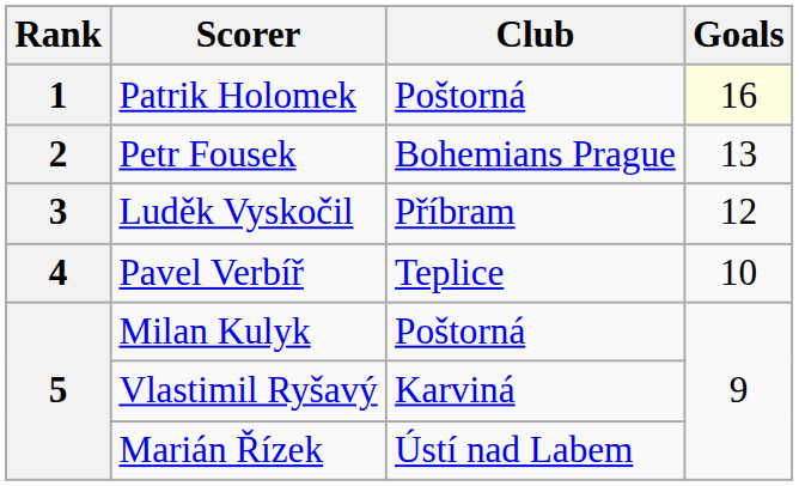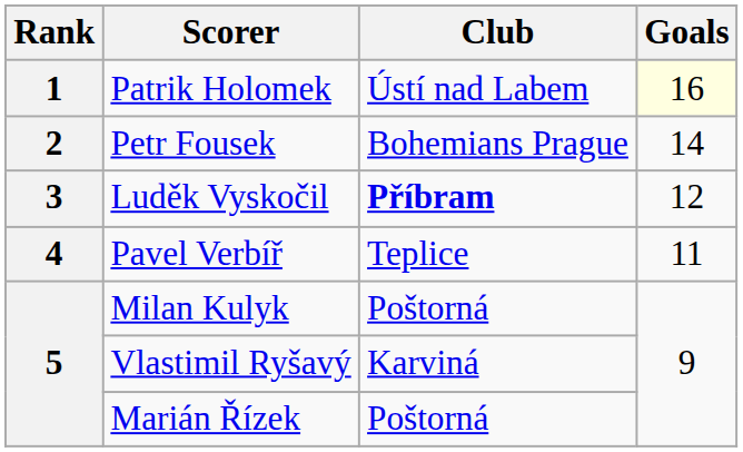 <table class="wikitable" style="text-align:center">
 <tr>
 <th>Rank</th>
 <th>Scorer</th>
 <th>Club</th>
 <th>Goals</th>
 </tr>
 <tr>
 <th>1</th>
 <td align="left"> <a href='#'>Patrik Holomek</a></td>
-<td align="left"><a href='#'>Poštorná</a></td>
+<td align="left"><a href='#'>Ústí nad Labem</a></td>
 <td style="background: lightyellow;">16</td>
 </tr>
 <tr>
 <th>2</th>
 <td align="left"> <a href='#'>Petr Fousek</a></td>
 <td align="left"><a href='#'>Bohemians Prague</a></td>
-<td>13</td>
+<td>14</td>
 </tr>
 <tr>
 <th>3</th>
 <td align="left"> <a href='#'>Luděk Vyskočil</a></td>
-<td align="left"><a href='#'>Příbram</a></td>
+<td align="left"><strong><a href='#'>Příbram</a></strong></td>
 <td>12</td>
 </tr>
 <tr>
 <th>4</th>
 <td align="left"> <a href='#'>Pavel Verbíř</a></td>
 <td align="left"><a href='#'>Teplice</a></td>
-<td>10</td>
+<td>11</td>
 </tr>
 <tr>
 <th rowspan="3">5</th>
 <td align="left"> <a href='#'>Milan Kulyk</a></td>
 <td align="left"><a href='#'>Poštorná</a></td>
 <td rowspan="3">9</td>
 </tr>
 <tr>
 <td align="left"> <a href='#'>Vlastimil Ryšavý</a></td>
 <td align="left"><a href='#'>Karviná</a></td>
 </tr>
 <tr>
 <td align="left"> <a href='#'>Marián Řízek</a></td>
-<td align="left"><a href='#'>Ústí nad Labem</a></td>
+<td align="left"><a href='#'>Poštorná</a></td>
 </tr>
 </table>
